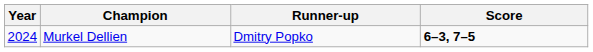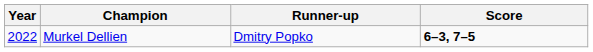 <table class="wikitable" style="font-size:90%">
 <tr>
 <th>Year</th>
 <th width="200">Champion</th>
 <th width="200">Runner-up</th>
 <th width="175">Score</th>
 </tr>
 <tr>
-<td><a href='#'>2024</a></td>
+<td><a href='#'>2022</a></td>
 <td> <a href='#'>Murkel Dellien</a></td>
 <td> <a href='#'>Dmitry Popko</a></td>
 <td><strong>6–3, 7–5</strong></td>
 </tr>
 </table>
